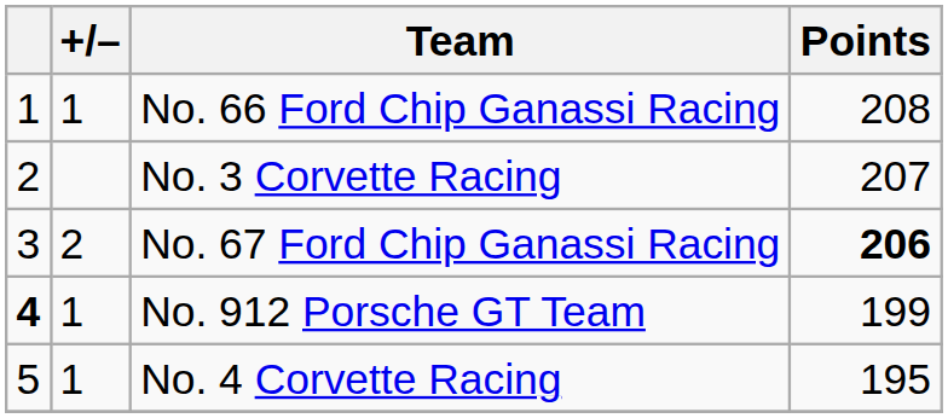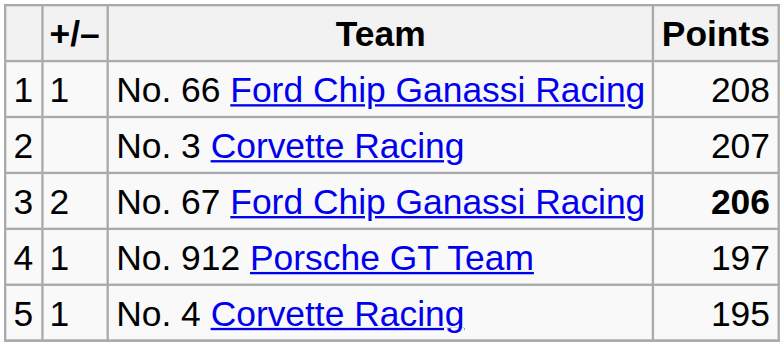 <table class="wikitable" style="font-size: 95%;">
 <tr>
 <th scope="col"></th>
 <th scope="col">+/–</th>
 <th scope="col">Team</th>
 <th scope="col">Points</th>
 </tr>
 <tr>
 <td align=center>1</td>
 <td align="left"> 1</td>
 <td> No. 66 <a href='#'>Ford Chip Ganassi Racing</a></td>
 <td align=right>208</td>
 </tr>
 <tr>
 <td align=center>2</td>
 <td align="left"></td>
 <td> No. 3 <a href='#'>Corvette Racing</a></td>
 <td align=right>207</td>
 </tr>
 <tr>
 <td align=center>3</td>
 <td align="left"> 2</td>
 <td> No. 67 <a href='#'>Ford Chip Ganassi Racing</a></td>
 <td align=right><strong>206</strong></td>
 </tr>
 <tr>
-<td align=center><strong>4</strong></td>
+<td align=center>4</td>
 <td align="left"> 1</td>
 <td> No. 912 <a href='#'>Porsche GT Team</a></td>
-<td align=right>199</td>
+<td align=right>197</td>
 </tr>
 <tr>
 <td align=center>5</td>
 <td align="left"> 1</td>
 <td> No. 4 <a href='#'>Corvette Racing</a></td>
 <td align=right>195</td>
 </tr>
 <tr>
 </tr>
 </table>
